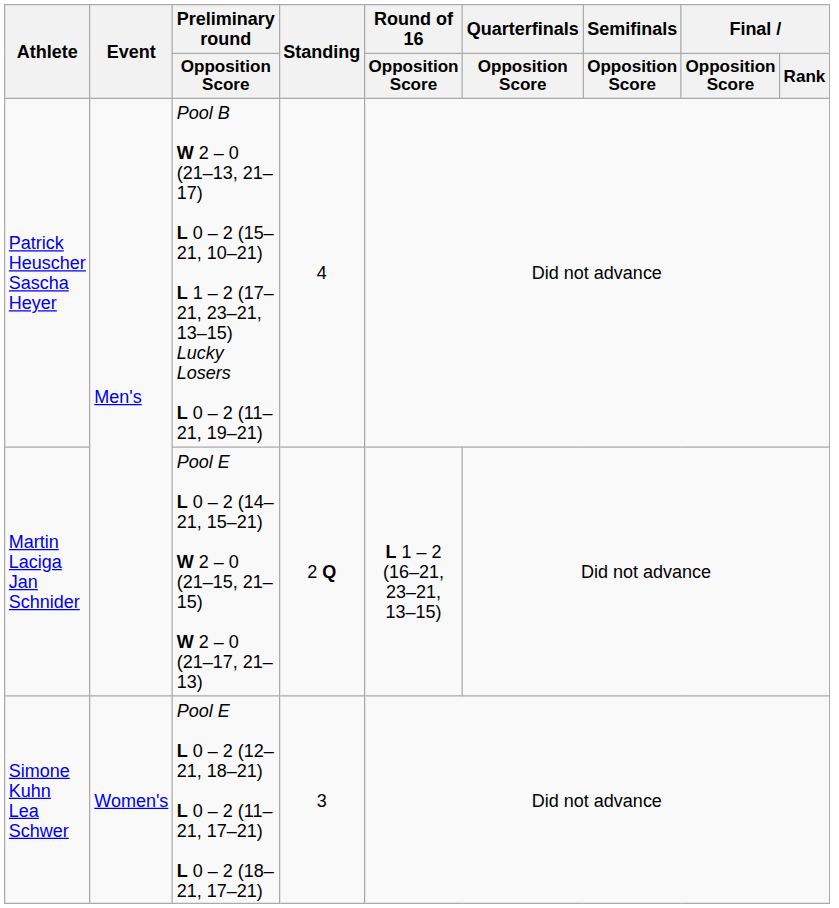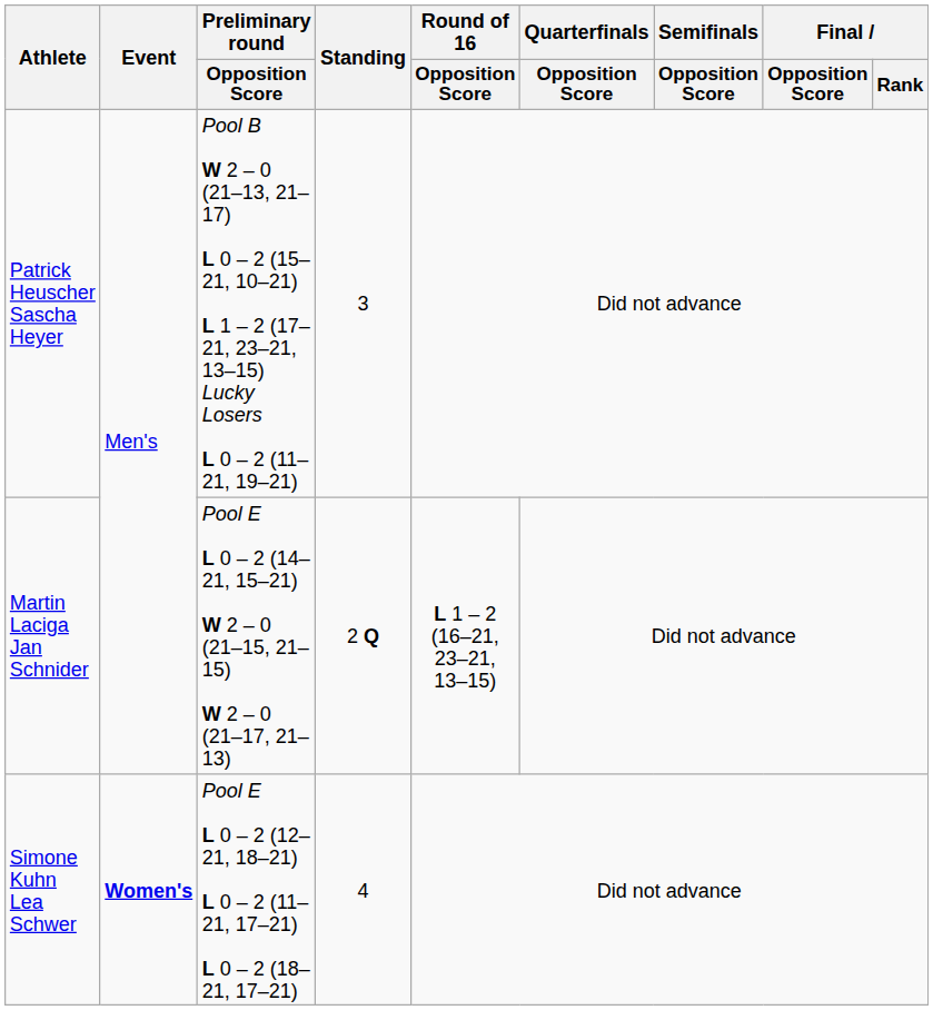 <table class=wikitable style="font-size:90%">
 <tr>
 <th rowspan="2">Athlete</th>
 <th rowspan="2">Event</th>
 <th>Preliminary round</th>
 <th rowspan="2">Standing</th>
 <th>Round of 16</th>
 <th>Quarterfinals</th>
 <th>Semifinals</th>
 <th colspan=2>Final / </th>
 </tr>
 <tr style="font-size:95%">
 <th>Opposition<br>Score</th>
 <th>Opposition<br>Score</th>
 <th>Opposition<br>Score</th>
 <th>Opposition<br>Score</th>
 <th>Opposition<br>Score</th>
 <th>Rank</th>
 </tr>
 <tr align=center>
 <td align=left><a href='#'>Patrick Heuscher</a><br><a href='#'>Sascha Heyer</a></td>
 <td align=left rowspan=2><a href='#'>Men's</a></td>
 <td align=left><em>Pool B</em><br><br><strong>W</strong> 2 – 0 (21–13, 21–17)<br><br><strong>L</strong> 0 – 2 (15–21, 10–21)<br><br><strong>L</strong> 1 – 2 (17–21, 23–21, 13–15)<br><em>Lucky Losers</em><br><br><strong>L</strong> 0 – 2 (11–21, 19–21)</td>
-<td>4</td>
+<td>3</td>
 <td colspan=5>Did not advance</td>
 </tr>
 <tr align=center>
 <td align=left><a href='#'>Martin Laciga</a><br><a href='#'>Jan Schnider</a></td>
 <td align=left><em>Pool E</em><br><br><strong>L</strong> 0 – 2 (14–21, 15–21)<br><br><strong>W</strong> 2 – 0 (21–15, 21–15)<br><br><strong>W</strong> 2 – 0 (21–17, 21–13)</td>
 <td>2 <strong>Q</strong></td>
 <td><br><strong>L</strong> 1 – 2 (16–21, 23–21, 13–15)</td>
 <td colspan=4>Did not advance</td>
 </tr>
 <tr align=center>
 <td align=left><a href='#'>Simone Kuhn</a><br><a href='#'>Lea Schwer</a></td>
-<td align=left><a href='#'>Women's</a></td>
+<td align=left><strong><a href='#'>Women's</a></strong></td>
 <td align=left><em>Pool E</em><br><br><strong>L</strong> 0 – 2 (12–21, 18–21)<br><br><strong>L</strong> 0 – 2 (11–21, 17–21)<br><br><strong>L</strong> 0 – 2 (18–21, 17–21)</td>
-<td>3</td>
+<td>4</td>
 <td colspan=5>Did not advance</td>
 </tr>
 </table>
